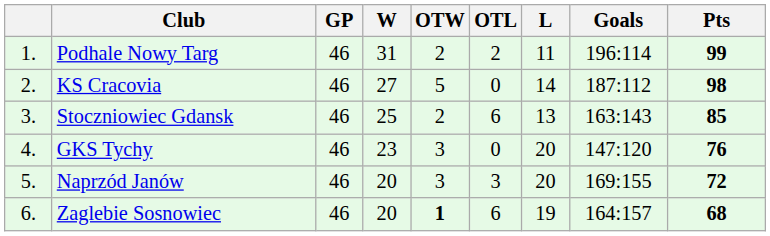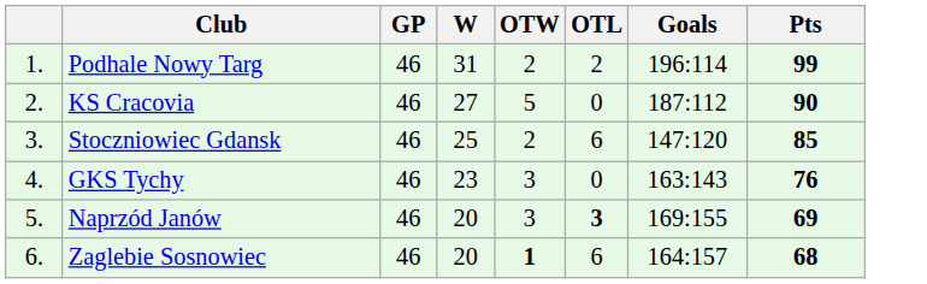 <table class="wikitable">
 <tr>
 <th width="30"></th>
 <th width="200">Club</th>
 <th width="30">GP</th>
 <th width="30">W</th>
 <th width="30">OTW</th>
 <th width="30">OTL</th>
-<th width="30">L</th>
 <th width="70">Goals</th>
 <th width="70">Pts</th>
 </tr>
 <tr bgcolor="#e6fae6" align="center">
 <td>1.</td>
 <td align="left"><a href='#'>Podhale Nowy Targ</a></td>
 <td>46</td>
 <td>31</td>
 <td>2</td>
 <td>2</td>
-<td>11</td>
 <td>196:114</td>
 <td><strong>99</strong></td>
 </tr>
 <tr bgcolor="#e6fae6" align="center">
 <td>2.</td>
 <td align="left"><a href='#'>KS Cracovia</a></td>
 <td>46</td>
 <td>27</td>
 <td>5</td>
 <td>0</td>
-<td>14</td>
 <td>187:112</td>
-<td><strong>98</strong></td>
+<td><strong>90</strong></td>
 </tr>
 <tr bgcolor="#e6fae6" align="center">
 <td>3.</td>
 <td align="left"><a href='#'>Stoczniowiec Gdansk</a></td>
 <td>46</td>
 <td>25</td>
 <td>2</td>
 <td>6</td>
-<td>13</td>
-<td>163:143</td>
+<td>147:120</td>
 <td><strong>85</strong></td>
 </tr>
 <tr bgcolor="#e6fae6" align="center">
 <td>4.</td>
 <td align="left"><a href='#'>GKS Tychy</a></td>
 <td>46</td>
 <td>23</td>
 <td>3</td>
 <td>0</td>
-<td>20</td>
-<td>147:120</td>
+<td>163:143</td>
 <td><strong>76</strong></td>
 </tr>
 <tr bgcolor="#e6fae6" align="center">
 <td>5.</td>
 <td align="left"><a href='#'>Naprzód Janów</a></td>
 <td>46</td>
 <td>20</td>
 <td>3</td>
-<td>3</td>
-<td>20</td>
+<td><strong>3</strong></td>
 <td>169:155</td>
-<td><strong>72</strong></td>
+<td><strong>69</strong></td>
 </tr>
 <tr bgcolor="#e6fae6" align="center">
 <td>6.</td>
 <td align="left"><a href='#'>Zaglebie Sosnowiec</a></td>
 <td>46</td>
 <td>20</td>
 <td><strong>1</strong></td>
 <td>6</td>
-<td>19</td>
 <td>164:157</td>
 <td><strong>68</strong></td>
 </tr>
 </table>
